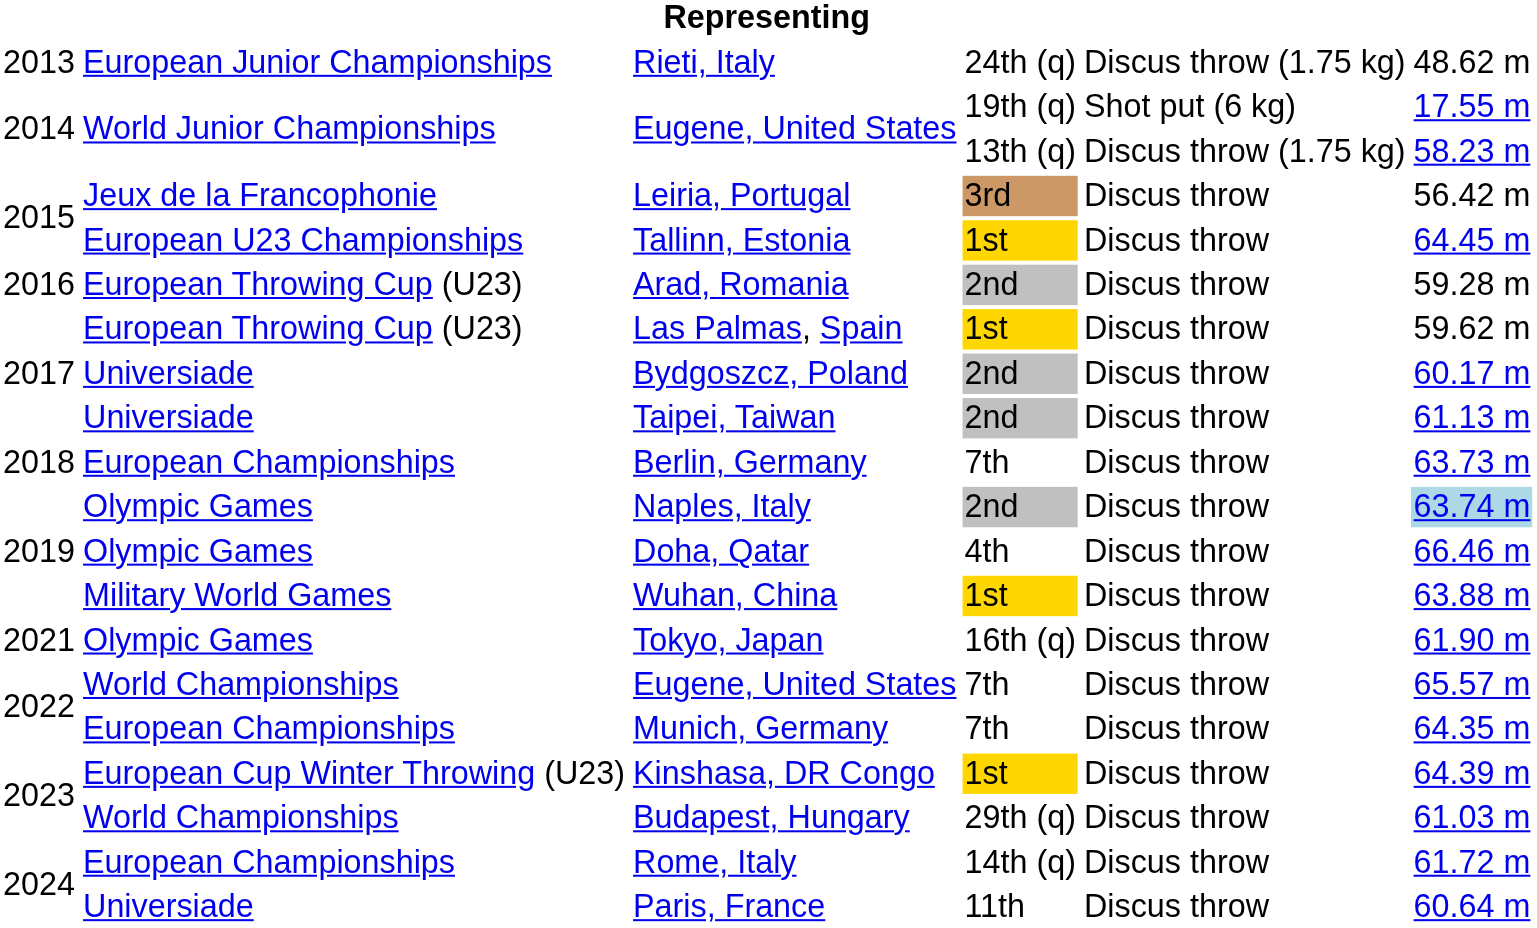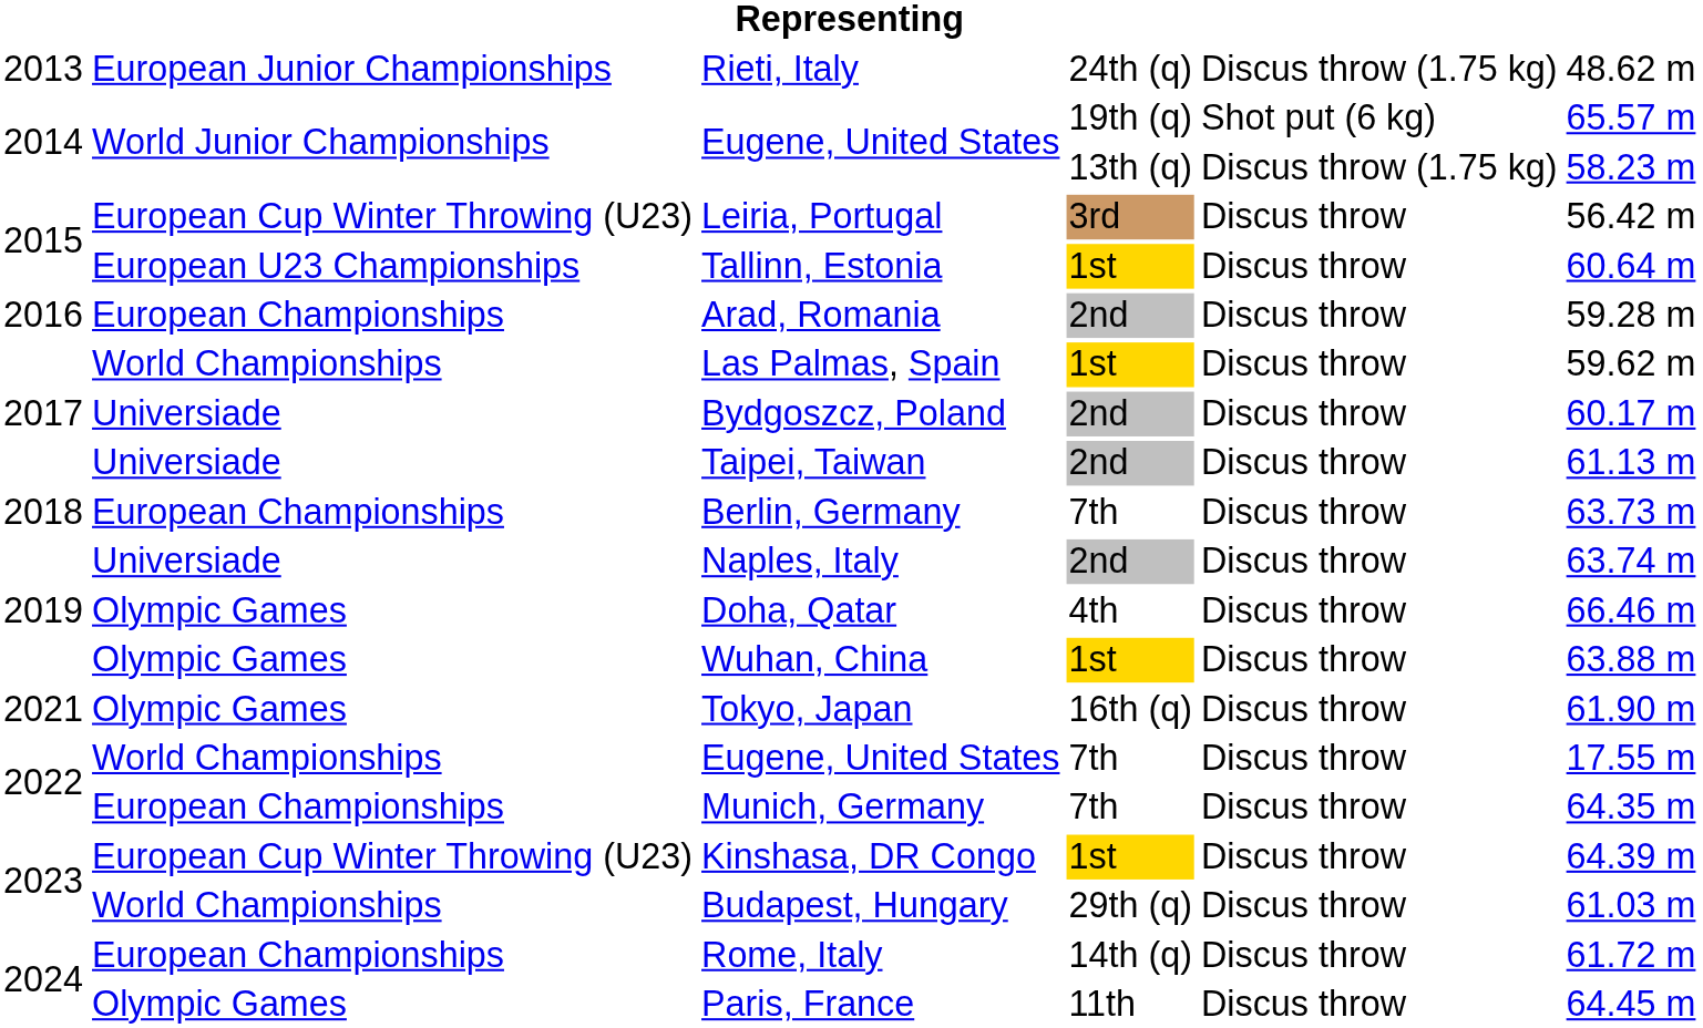 <table>
 <tr>
 <th colspan="6">Representing </th>
 </tr>
 <tr>
 <td>2013</td>
 <td><a href='#'>European Junior Championships</a></td>
 <td><a href='#'>Rieti, Italy</a></td>
 <td>24th (q)</td>
 <td>Discus throw (1.75 kg)</td>
 <td>48.62 m</td>
 </tr>
 <tr>
 <td rowspan=2>2014</td>
 <td rowspan=2><a href='#'>World Junior Championships</a></td>
 <td rowspan=2><a href='#'>Eugene, United States</a></td>
 <td>19th (q)</td>
 <td>Shot put (6 kg)</td>
-<td><a href='#'>17.55 m</a></td>
+<td><a href='#'>65.57 m</a></td>
 </tr>
 <tr>
 <td>13th (q)</td>
 <td>Discus throw (1.75 kg)</td>
 <td><a href='#'>58.23 m</a></td>
 </tr>
 <tr>
 <td rowspan=2>2015</td>
-<td><a href='#'>Jeux de la Francophonie</a></td>
+<td><a href='#'>European Cup Winter Throwing</a> (U23)</td>
 <td><a href='#'>Leiria, Portugal</a></td>
 <td bgcolor=cc9966>3rd</td>
 <td>Discus throw</td>
 <td>56.42 m</td>
 </tr>
 <tr>
 <td><a href='#'>European U23 Championships</a></td>
 <td><a href='#'>Tallinn, Estonia</a></td>
 <td bgcolor=gold>1st</td>
 <td>Discus throw</td>
-<td><a href='#'>64.45 m</a></td>
+<td><a href='#'>60.64 m</a></td>
 </tr>
 <tr>
 <td>2016</td>
-<td><a href='#'>European Throwing Cup</a> (U23)</td>
+<td><a href='#'>European Championships</a></td>
 <td><a href='#'>Arad, Romania</a></td>
 <td bgcolor=silver>2nd</td>
 <td>Discus throw</td>
 <td>59.28 m</td>
 </tr>
 <tr>
 <td rowspan=3>2017</td>
-<td><a href='#'>European Throwing Cup</a> (U23)</td>
+<td><a href='#'>World Championships</a></td>
 <td><a href='#'>Las Palmas</a>, <a href='#'>Spain</a></td>
 <td bgcolor=gold>1st</td>
 <td>Discus throw</td>
 <td>59.62 m</td>
 </tr>
 <tr>
 <td><a href='#'>Universiade</a></td>
 <td><a href='#'>Bydgoszcz, Poland</a></td>
 <td bgcolor=silver>2nd</td>
 <td>Discus throw</td>
 <td><a href='#'>60.17 m</a></td>
 </tr>
 <tr>
 <td><a href='#'>Universiade</a></td>
 <td><a href='#'>Taipei, Taiwan</a></td>
 <td bgcolor=silver>2nd</td>
 <td>Discus throw</td>
 <td><a href='#'>61.13 m</a></td>
 </tr>
 <tr>
 <td>2018</td>
 <td><a href='#'>European Championships</a></td>
 <td><a href='#'>Berlin, Germany</a></td>
 <td>7th</td>
 <td>Discus throw</td>
 <td><a href='#'>63.73 m</a></td>
 </tr>
 <tr>
 <td rowspan=3>2019</td>
-<td><a href='#'>Olympic Games</a></td>
+<td><a href='#'>Universiade</a></td>
 <td><a href='#'>Naples, Italy</a></td>
 <td bgcolor=silver>2nd</td>
 <td>Discus throw</td>
-<td style="background: lightblue;"><a href='#'>63.74 m</a></td>
+<td><a href='#'>63.74 m</a></td>
 </tr>
 <tr>
 <td><a href='#'>Olympic Games</a></td>
 <td><a href='#'>Doha, Qatar</a></td>
 <td>4th</td>
 <td>Discus throw</td>
 <td><a href='#'>66.46 m</a></td>
 </tr>
 <tr>
-<td><a href='#'>Military World Games</a></td>
+<td><a href='#'>Olympic Games</a></td>
 <td><a href='#'>Wuhan, China</a></td>
 <td bgcolor=gold>1st</td>
 <td>Discus throw</td>
 <td><a href='#'>63.88 m</a></td>
 </tr>
 <tr>
 <td>2021</td>
 <td><a href='#'>Olympic Games</a></td>
 <td><a href='#'>Tokyo, Japan</a></td>
 <td>16th (q)</td>
 <td>Discus throw</td>
 <td><a href='#'>61.90 m</a></td>
 </tr>
 <tr>
 <td rowspan=2>2022</td>
 <td><a href='#'>World Championships</a></td>
 <td><a href='#'>Eugene, United States</a></td>
 <td>7th</td>
 <td>Discus throw</td>
-<td><a href='#'>65.57 m</a></td>
+<td><a href='#'>17.55 m</a></td>
 </tr>
 <tr>
 <td><a href='#'>European Championships</a></td>
 <td><a href='#'>Munich, Germany</a></td>
 <td>7th</td>
 <td>Discus throw</td>
 <td><a href='#'>64.35 m</a></td>
 </tr>
 <tr>
 <td rowspan=2>2023</td>
 <td><a href='#'>European Cup Winter Throwing</a> (U23)</td>
 <td><a href='#'>Kinshasa, DR Congo</a></td>
 <td bgcolor=gold>1st</td>
 <td>Discus throw</td>
 <td><a href='#'>64.39 m</a></td>
 </tr>
 <tr>
 <td><a href='#'>World Championships</a></td>
 <td><a href='#'>Budapest, Hungary</a></td>
 <td>29th (q)</td>
 <td>Discus throw</td>
 <td><a href='#'>61.03 m</a></td>
 </tr>
 <tr>
 <td rowspan=2>2024</td>
 <td><a href='#'>European Championships</a></td>
 <td><a href='#'>Rome, Italy</a></td>
 <td>14th (q)</td>
 <td>Discus throw</td>
 <td><a href='#'>61.72 m</a></td>
 </tr>
 <tr>
-<td><a href='#'>Universiade</a></td>
+<td><a href='#'>Olympic Games</a></td>
 <td><a href='#'>Paris, France</a></td>
 <td>11th</td>
 <td>Discus throw</td>
-<td><a href='#'>60.64 m</a></td>
+<td><a href='#'>64.45 m</a></td>
 </tr>
 </table>
